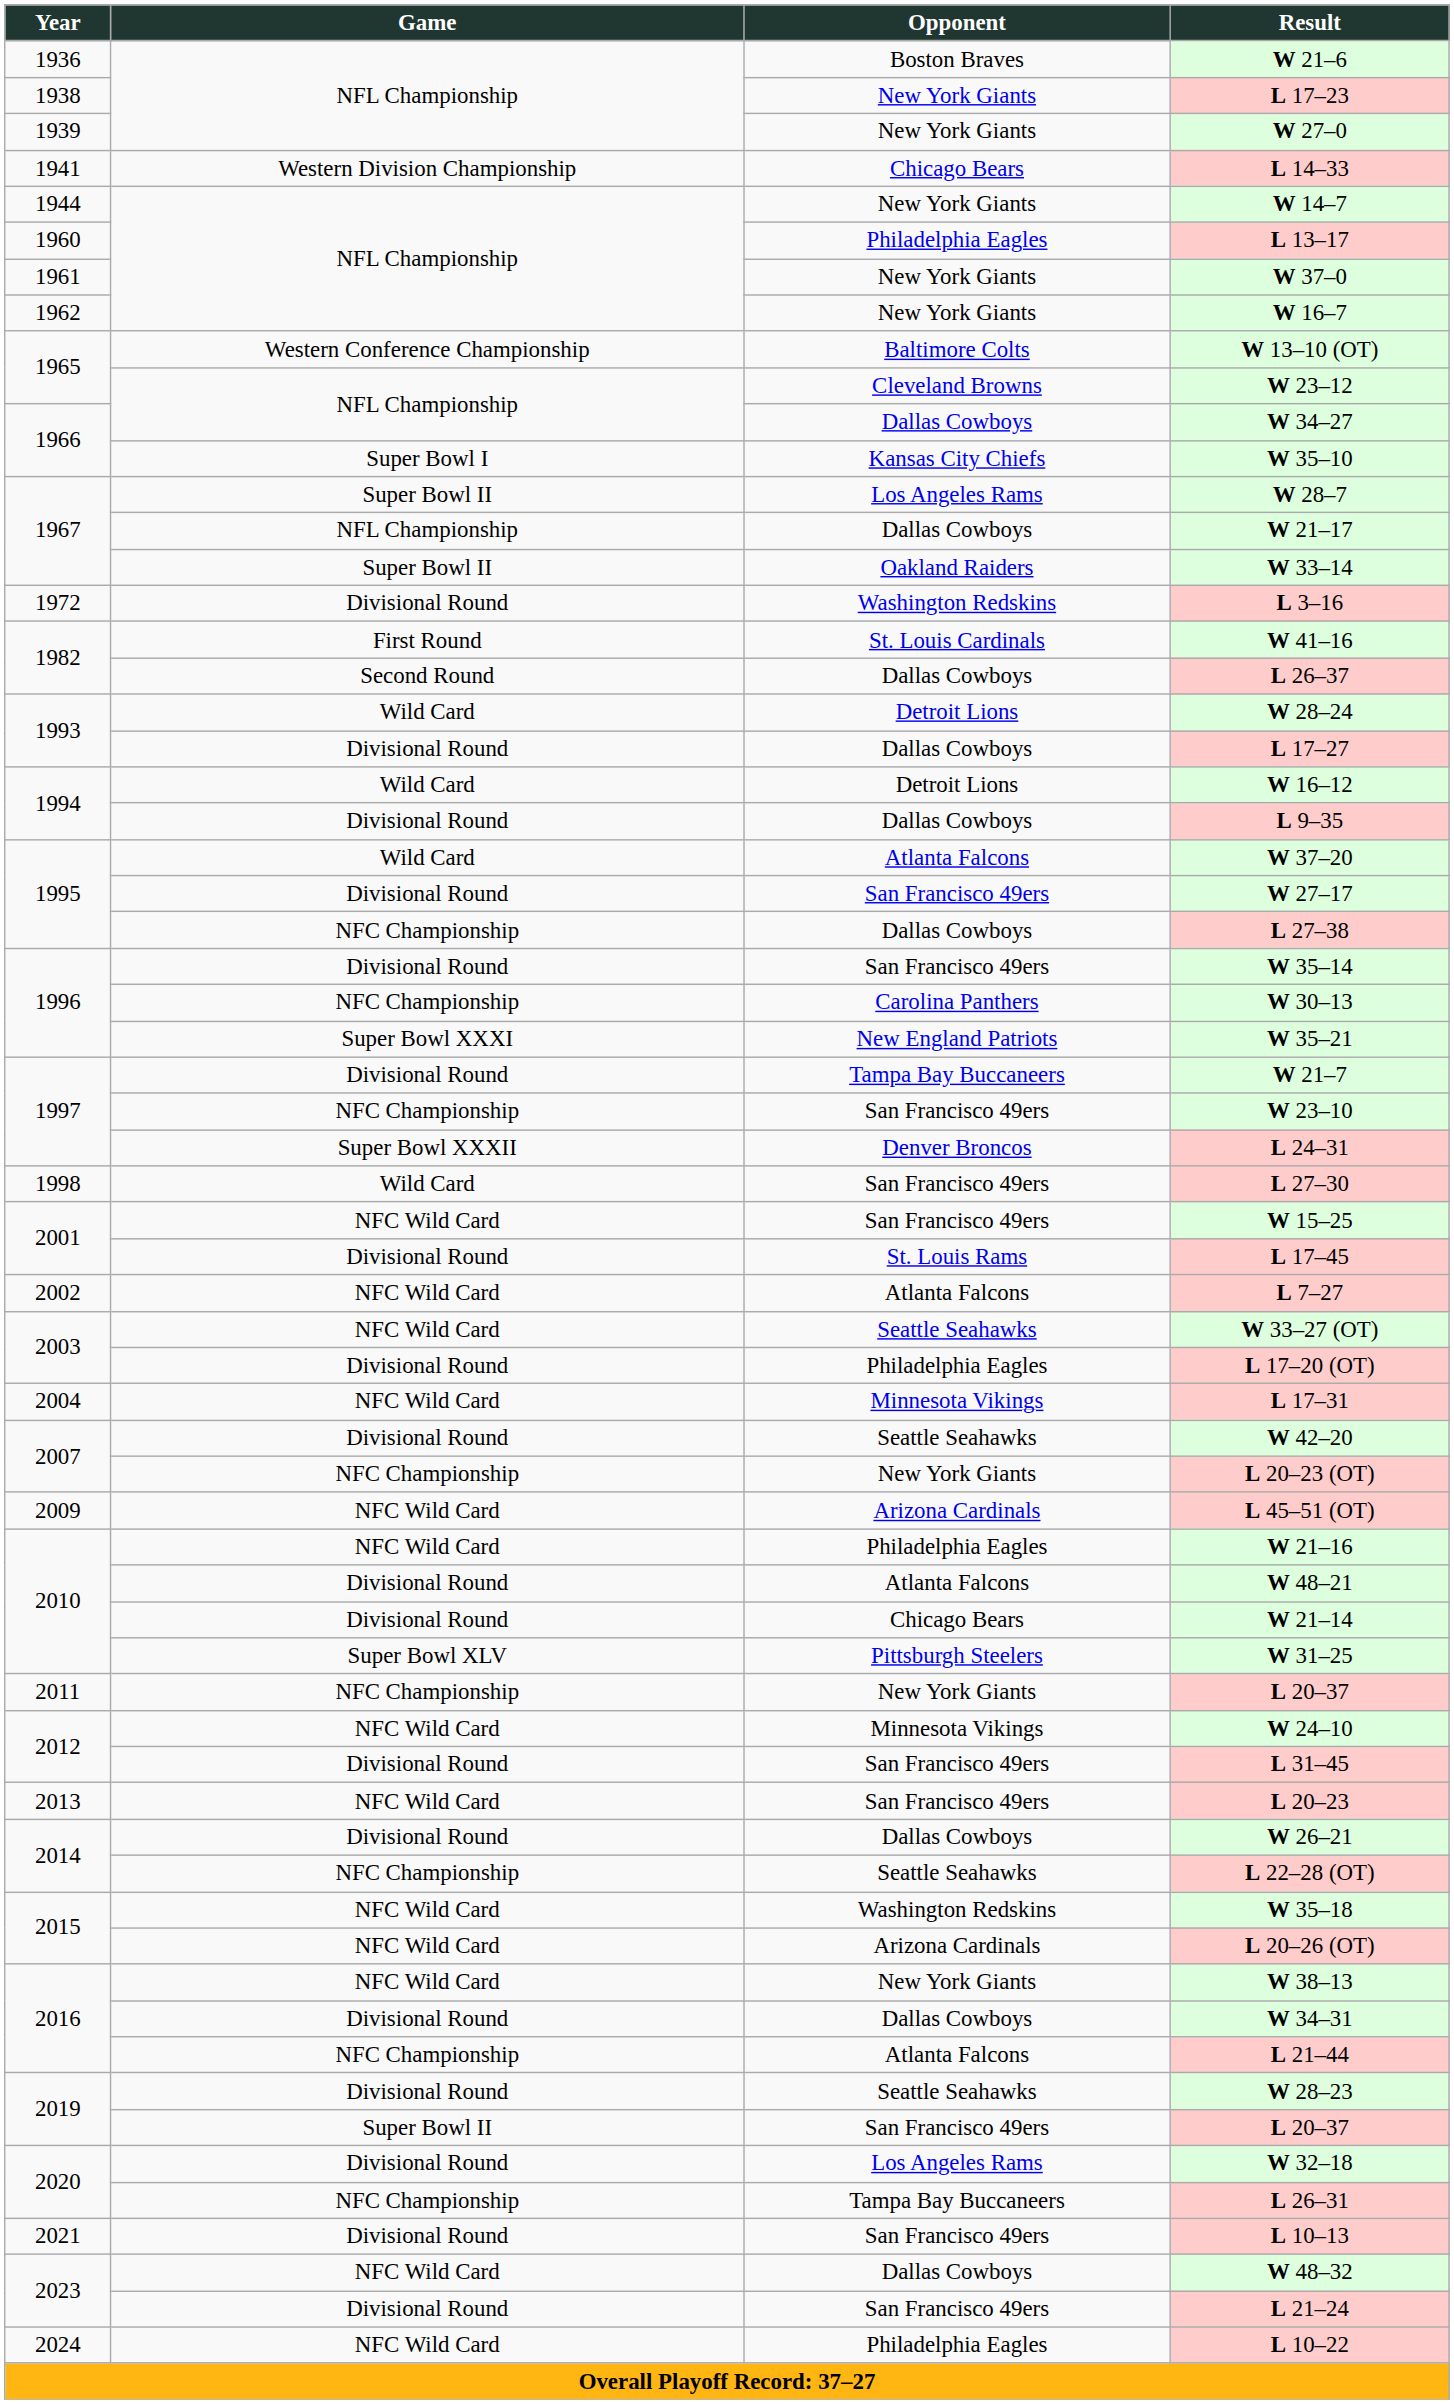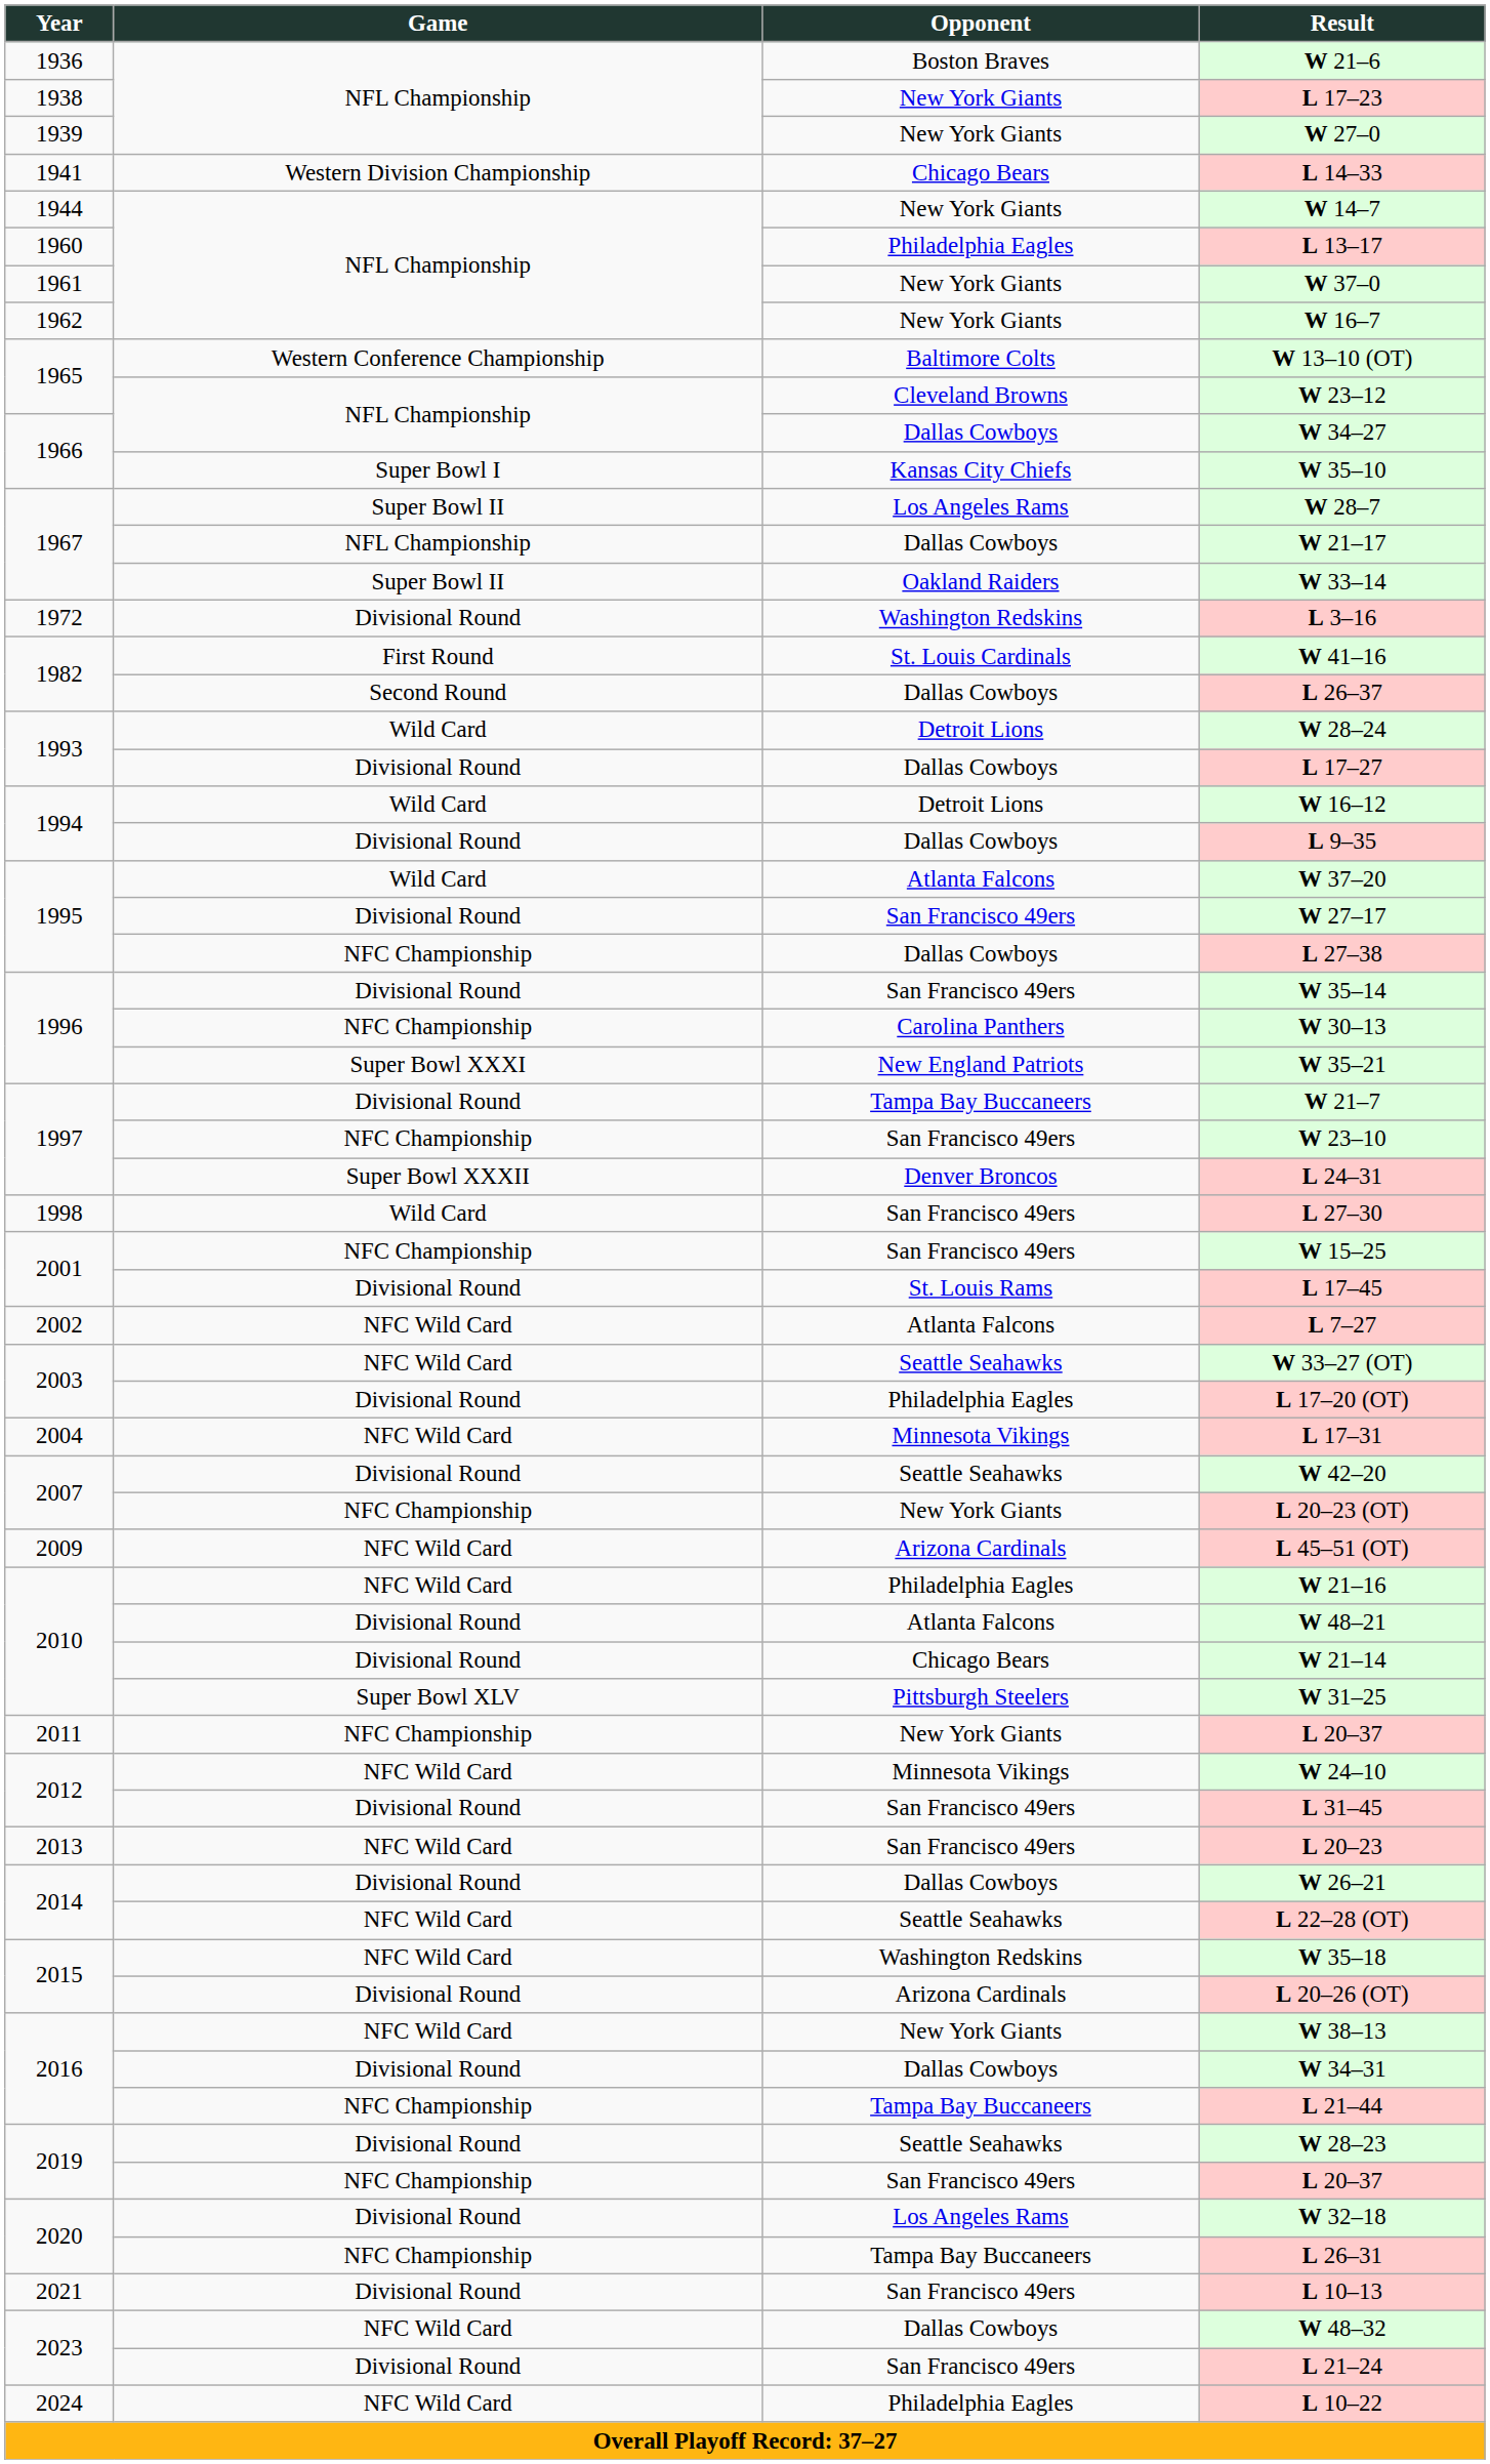 <table class="wikitable" style="width:80%;text-align:center">
 <tr>
 <th style="background:#203731;color:#fff">Year</th>
 <th style="background:#203731;color:#fff">Game</th>
 <th style="background:#203731;color:#fff">Opponent</th>
 <th style="background:#203731;color:#fff">Result</th>
 </tr>
 <tr>
 <td>1936</td>
 <td rowspan="3">NFL Championship</td>
 <td>Boston Braves</td>
 <td style="background:#dfd"><strong>W</strong> 21–6</td>
 </tr>
 <tr>
 <td>1938</td>
 <td><a href='#'>New York Giants</a></td>
 <td style="background:#fcc"><strong>L</strong> 17–23</td>
 </tr>
 <tr>
 <td>1939</td>
 <td>New York Giants</td>
 <td style="background:#dfd"><strong>W</strong> 27–0</td>
 </tr>
 <tr>
 <td>1941</td>
 <td>Western Division Championship</td>
 <td><a href='#'>Chicago Bears</a></td>
 <td style="background:#fcc"><strong>L</strong> 14–33</td>
 </tr>
 <tr>
 <td>1944</td>
 <td rowspan="4">NFL Championship</td>
 <td>New York Giants</td>
 <td style="background:#dfd"><strong>W</strong> 14–7</td>
 </tr>
 <tr>
 <td>1960</td>
 <td><a href='#'>Philadelphia Eagles</a></td>
 <td style="background:#fcc"><strong>L</strong> 13–17</td>
 </tr>
 <tr>
 <td>1961</td>
 <td>New York Giants</td>
 <td style="background:#dfd"><strong>W</strong> 37–0</td>
 </tr>
 <tr>
 <td>1962</td>
 <td>New York Giants</td>
 <td style="background:#dfd"><strong>W</strong> 16–7</td>
 </tr>
 <tr>
 <td rowspan="2">1965</td>
 <td>Western Conference Championship</td>
 <td><a href='#'>Baltimore Colts</a></td>
 <td style="background:#dfd"><strong>W</strong> 13–10 (OT)</td>
 </tr>
 <tr>
 <td rowspan="2">NFL Championship</td>
 <td><a href='#'>Cleveland Browns</a></td>
 <td style="background:#dfd"><strong>W</strong> 23–12</td>
 </tr>
 <tr>
 <td rowspan="2">1966</td>
 <td><a href='#'>Dallas Cowboys</a></td>
 <td style="background:#dfd"><strong>W</strong> 34–27</td>
 </tr>
 <tr>
 <td>Super Bowl I</td>
 <td><a href='#'>Kansas City Chiefs</a></td>
 <td style="background:#dfd"><strong>W</strong> 35–10</td>
 </tr>
 <tr>
 <td rowspan="3">1967</td>
 <td>Super Bowl II</td>
 <td><a href='#'>Los Angeles Rams</a></td>
 <td style="background:#dfd"><strong>W</strong> 28–7</td>
 </tr>
 <tr>
 <td>NFL Championship</td>
 <td>Dallas Cowboys</td>
 <td style="background:#dfd"><strong>W</strong> 21–17</td>
 </tr>
 <tr>
 <td>Super Bowl II</td>
 <td><a href='#'>Oakland Raiders</a></td>
 <td style="background:#dfd"><strong>W</strong> 33–14</td>
 </tr>
 <tr>
 <td>1972</td>
 <td>Divisional Round</td>
 <td><a href='#'>Washington Redskins</a></td>
 <td style="background:#fcc"><strong>L</strong> 3–16</td>
 </tr>
 <tr>
 <td rowspan="2">1982</td>
 <td>First Round</td>
 <td><a href='#'>St. Louis Cardinals</a></td>
 <td style="background:#dfd"><strong>W</strong> 41–16</td>
 </tr>
 <tr>
 <td>Second Round</td>
 <td>Dallas Cowboys</td>
 <td style="background:#fcc"><strong>L</strong> 26–37</td>
 </tr>
 <tr>
 <td rowspan="2">1993</td>
 <td>Wild Card</td>
 <td><a href='#'>Detroit Lions</a></td>
 <td style="background:#dfd"><strong>W</strong> 28–24</td>
 </tr>
 <tr>
 <td>Divisional Round</td>
 <td>Dallas Cowboys</td>
 <td style="background:#fcc"><strong>L</strong> 17–27</td>
 </tr>
 <tr>
 <td rowspan="2">1994</td>
 <td>Wild Card</td>
 <td>Detroit Lions</td>
 <td style="background:#dfd"><strong>W</strong> 16–12</td>
 </tr>
 <tr>
 <td>Divisional Round</td>
 <td>Dallas Cowboys</td>
 <td style="background:#fcc"><strong>L</strong> 9–35</td>
 </tr>
 <tr>
 <td rowspan="3">1995</td>
 <td>Wild Card</td>
 <td><a href='#'>Atlanta Falcons</a></td>
 <td style="background:#dfd"><strong>W</strong> 37–20</td>
 </tr>
 <tr>
 <td>Divisional Round</td>
 <td><a href='#'>San Francisco 49ers</a></td>
 <td style="background:#dfd"><strong>W</strong> 27–17</td>
 </tr>
 <tr>
 <td>NFC Championship</td>
 <td>Dallas Cowboys</td>
 <td style="background:#fcc"><strong>L</strong> 27–38</td>
 </tr>
 <tr>
 <td rowspan="3">1996</td>
 <td>Divisional Round</td>
 <td>San Francisco 49ers</td>
 <td style="background:#dfd"><strong>W</strong> 35–14</td>
 </tr>
 <tr>
 <td>NFC Championship</td>
 <td><a href='#'>Carolina Panthers</a></td>
 <td style="background:#dfd"><strong>W</strong> 30–13</td>
 </tr>
 <tr>
 <td>Super Bowl XXXI</td>
 <td><a href='#'>New England Patriots</a></td>
 <td style="background:#dfd"><strong>W</strong> 35–21</td>
 </tr>
 <tr>
 <td rowspan="3">1997</td>
 <td>Divisional Round</td>
 <td><a href='#'>Tampa Bay Buccaneers</a></td>
 <td style="background:#dfd"><strong>W</strong> 21–7</td>
 </tr>
 <tr>
 <td>NFC Championship</td>
 <td>San Francisco 49ers</td>
 <td style="background:#dfd"><strong>W</strong> 23–10</td>
 </tr>
 <tr>
 <td>Super Bowl XXXII</td>
 <td><a href='#'>Denver Broncos</a></td>
 <td style="background:#fcc"><strong>L</strong> 24–31</td>
 </tr>
 <tr>
 <td>1998</td>
 <td>Wild Card</td>
 <td>San Francisco 49ers</td>
 <td style="background:#fcc"><strong>L</strong> 27–30</td>
 </tr>
 <tr>
 <td rowspan="2">2001</td>
-<td>NFC Wild Card</td>
+<td>NFC Championship</td>
 <td>San Francisco 49ers</td>
 <td style="background:#dfd"><strong>W</strong> 15–25</td>
 </tr>
 <tr>
 <td>Divisional Round</td>
 <td><a href='#'>St. Louis Rams</a></td>
 <td style="background:#fcc"><strong>L</strong> 17–45</td>
 </tr>
 <tr>
 <td>2002</td>
 <td>NFC Wild Card</td>
 <td>Atlanta Falcons</td>
 <td style="background:#fcc"><strong>L</strong> 7–27</td>
 </tr>
 <tr>
 <td rowspan="2">2003</td>
 <td>NFC Wild Card</td>
 <td><a href='#'>Seattle Seahawks</a></td>
 <td style="background:#dfd"><strong>W</strong> 33–27 (OT)</td>
 </tr>
 <tr>
 <td>Divisional Round</td>
 <td>Philadelphia Eagles</td>
 <td style="background:#fcc"><strong>L</strong> 17–20 (OT)</td>
 </tr>
 <tr>
 <td>2004</td>
 <td>NFC Wild Card</td>
 <td><a href='#'>Minnesota Vikings</a></td>
 <td style="background:#fcc"><strong>L</strong> 17–31</td>
 </tr>
 <tr>
 <td rowspan="2">2007</td>
 <td>Divisional Round</td>
 <td>Seattle Seahawks</td>
 <td style="background:#dfd"><strong>W</strong> 42–20</td>
 </tr>
 <tr>
 <td>NFC Championship</td>
 <td>New York Giants</td>
 <td style="background:#fcc"><strong>L</strong> 20–23 (OT)</td>
 </tr>
 <tr>
 <td>2009</td>
 <td>NFC Wild Card</td>
 <td><a href='#'>Arizona Cardinals</a></td>
 <td style="background:#fcc"><strong>L</strong> 45–51 (OT)</td>
 </tr>
 <tr>
 <td rowspan="4">2010</td>
 <td>NFC Wild Card</td>
 <td>Philadelphia Eagles</td>
 <td style="background:#dfd"><strong>W</strong> 21–16</td>
 </tr>
 <tr>
 <td>Divisional Round</td>
 <td>Atlanta Falcons</td>
 <td style="background:#dfd"><strong>W</strong> 48–21</td>
 </tr>
 <tr>
 <td>Divisional Round</td>
 <td>Chicago Bears</td>
 <td style="background:#dfd"><strong>W</strong> 21–14</td>
 </tr>
 <tr>
 <td>Super Bowl XLV</td>
 <td><a href='#'>Pittsburgh Steelers</a></td>
 <td style="background:#dfd"><strong>W</strong> 31–25</td>
 </tr>
 <tr>
 <td>2011</td>
 <td>NFC Championship</td>
 <td>New York Giants</td>
 <td style="background:#fcc"><strong>L</strong> 20–37</td>
 </tr>
 <tr>
 <td rowspan="2">2012</td>
 <td>NFC Wild Card</td>
 <td>Minnesota Vikings</td>
 <td style="background:#dfd"><strong>W</strong> 24–10</td>
 </tr>
 <tr>
 <td>Divisional Round</td>
 <td>San Francisco 49ers</td>
 <td style="background:#fcc"><strong>L</strong> 31–45</td>
 </tr>
 <tr>
 <td>2013</td>
 <td>NFC Wild Card</td>
 <td>San Francisco 49ers</td>
 <td style="background:#fcc"><strong>L</strong> 20–23</td>
 </tr>
 <tr>
 <td rowspan="2">2014</td>
 <td>Divisional Round</td>
 <td>Dallas Cowboys</td>
 <td style="background:#dfd"><strong>W</strong> 26–21</td>
 </tr>
 <tr>
-<td>NFC Championship</td>
+<td>NFC Wild Card</td>
 <td>Seattle Seahawks</td>
 <td style="background:#fcc"><strong>L</strong> 22–28 (OT)</td>
 </tr>
 <tr>
 <td rowspan="2">2015</td>
 <td>NFC Wild Card</td>
 <td>Washington Redskins</td>
 <td style="background:#dfd"><strong>W</strong> 35–18</td>
 </tr>
 <tr>
-<td>NFC Wild Card</td>
+<td>Divisional Round</td>
 <td>Arizona Cardinals</td>
 <td style="background:#fcc"><strong>L</strong> 20–26 (OT)</td>
 </tr>
 <tr>
 <td rowspan="3">2016</td>
 <td>NFC Wild Card</td>
 <td>New York Giants</td>
 <td style="background:#dfd"><strong>W</strong> 38–13</td>
 </tr>
 <tr>
 <td>Divisional Round</td>
 <td>Dallas Cowboys</td>
 <td style="background:#dfd"><strong>W</strong> 34–31</td>
 </tr>
 <tr>
 <td>NFC Championship</td>
-<td>Atlanta Falcons</td>
+<td><a href='#'>Tampa Bay Buccaneers</a></td>
 <td style="background:#fcc"><strong>L</strong> 21–44</td>
 </tr>
 <tr>
 <td rowspan="2">2019</td>
 <td>Divisional Round</td>
 <td>Seattle Seahawks</td>
 <td style="background:#dfd"><strong>W</strong> 28–23</td>
 </tr>
 <tr>
-<td>Super Bowl II</td>
+<td>NFC Championship</td>
 <td>San Francisco 49ers</td>
 <td style="background:#fcc"><strong>L</strong> 20–37</td>
 </tr>
 <tr>
 <td rowspan="2">2020</td>
 <td>Divisional Round</td>
 <td><a href='#'>Los Angeles Rams</a></td>
 <td style="background:#dfd"><strong>W</strong> 32–18</td>
 </tr>
 <tr>
 <td>NFC Championship</td>
 <td>Tampa Bay Buccaneers</td>
 <td style="background:#fcc"><strong>L</strong> 26–31</td>
 </tr>
 <tr>
 <td>2021</td>
 <td>Divisional Round</td>
 <td>San Francisco 49ers</td>
 <td style="background:#fcc"><strong>L</strong> 10–13</td>
 </tr>
 <tr>
 <td rowspan="2">2023</td>
 <td>NFC Wild Card</td>
 <td>Dallas Cowboys</td>
 <td style="background:#dfd"><strong>W</strong> 48–32</td>
 </tr>
 <tr>
 <td>Divisional Round</td>
 <td>San Francisco 49ers</td>
 <td style="background:#fcc"><strong>L</strong> 21–24</td>
 </tr>
 <tr>
 <td>2024</td>
 <td>NFC Wild Card</td>
 <td>Philadelphia Eagles</td>
 <td style="background:#fcc"><strong>L</strong> 10–22</td>
 </tr>
 <tr style="background:#FFB612;">
 <td colspan="4"><span><strong>Overall Playoff Record: 37–27</strong></span></td>
 </tr>
 </table>
